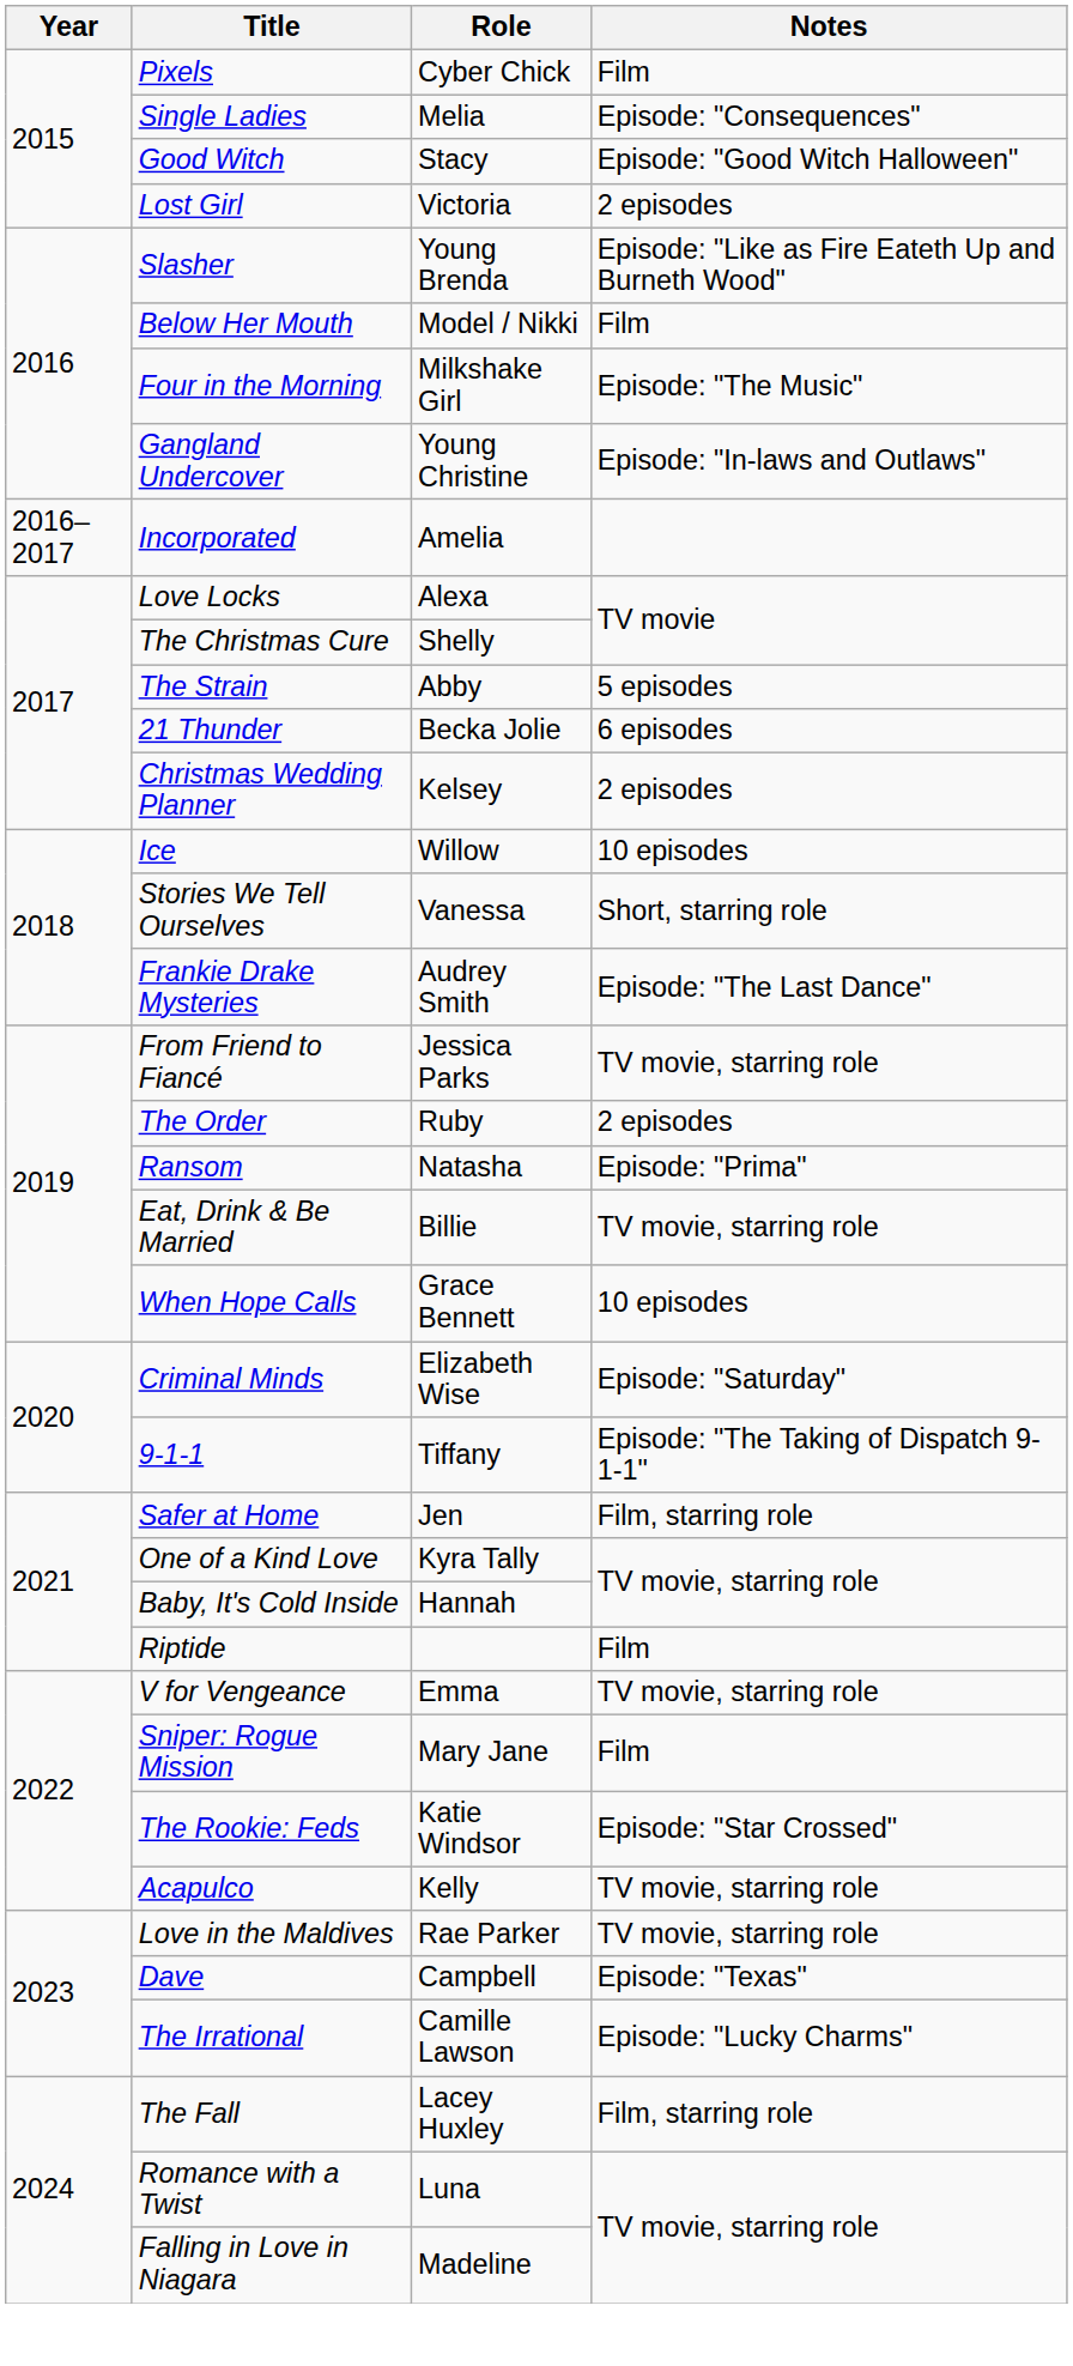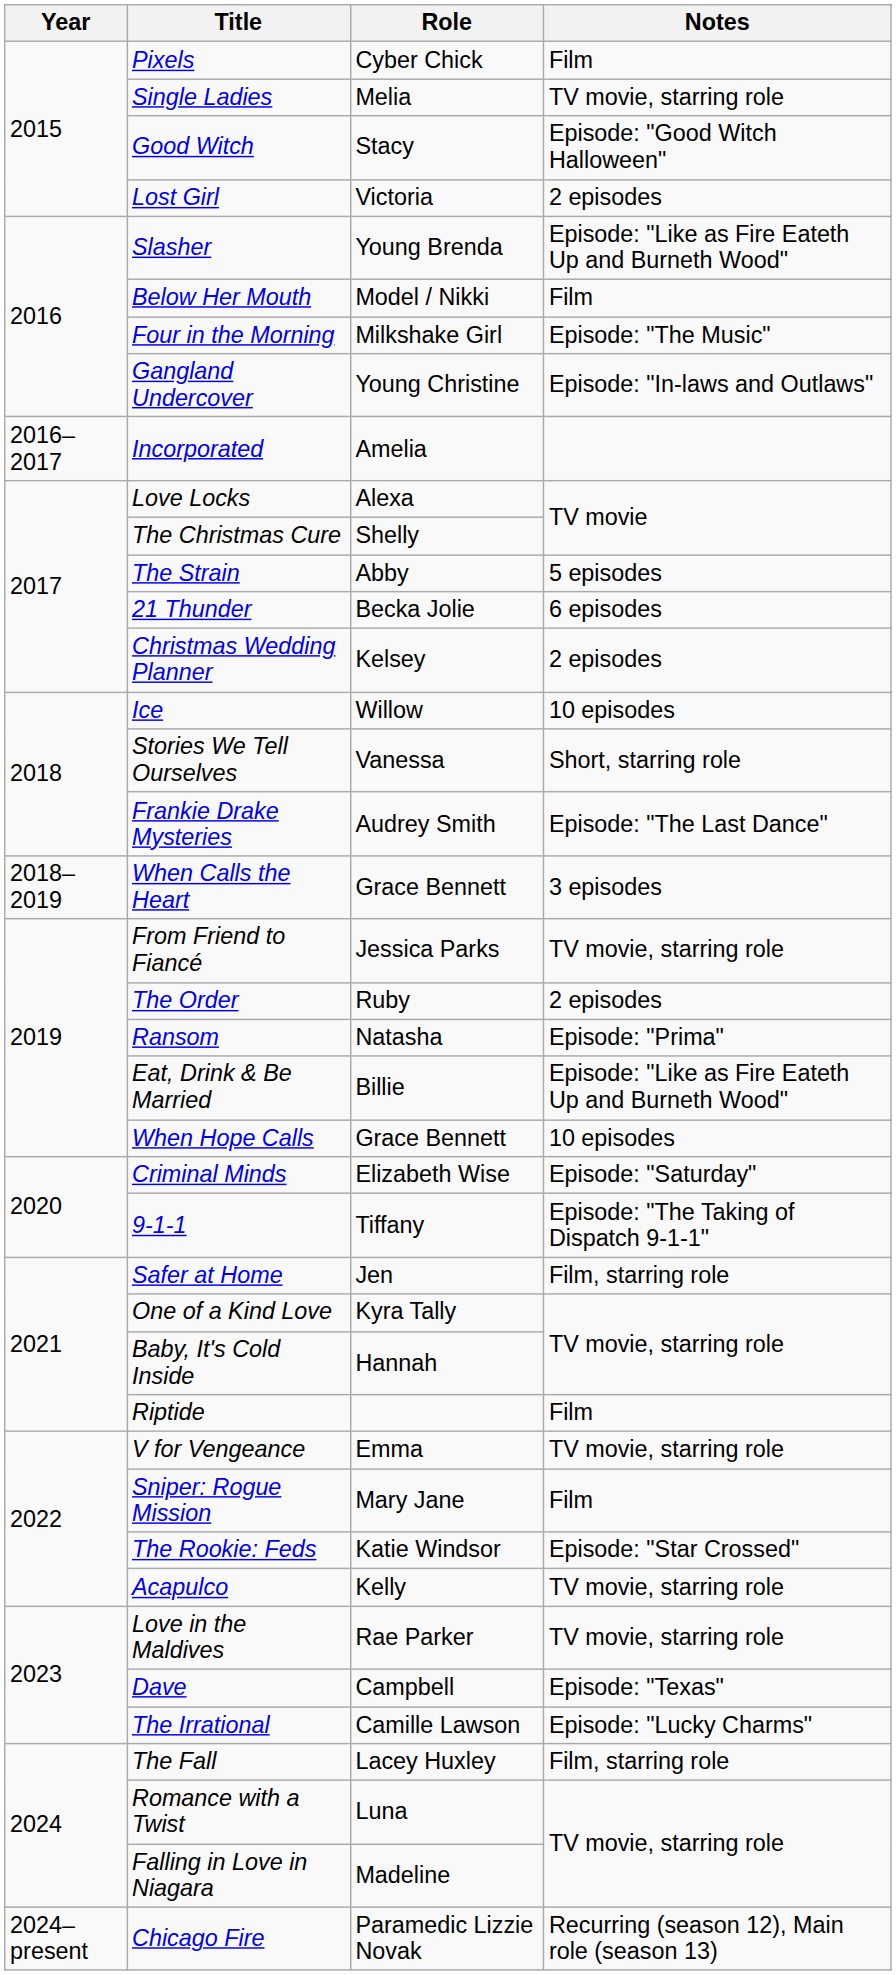 <table class="wikitable sortable">
 <tr>
 <th>Year</th>
 <th>Title</th>
 <th>Role</th>
 <th class="unsortable">Notes</th>
 </tr>
 <tr>
 <td rowspan="4">2015</td>
 <td><em><a href='#'>Pixels</a></em></td>
 <td>Cyber Chick</td>
 <td>Film</td>
 </tr>
 <tr>
 <td><em><a href='#'>Single Ladies</a></em></td>
 <td>Melia</td>
-<td>Episode: "Consequences"</td>
+<td>TV movie, starring role</td>
 </tr>
 <tr>
 <td><em><a href='#'>Good Witch</a></em></td>
 <td>Stacy</td>
 <td>Episode: "Good Witch Halloween"</td>
 </tr>
 <tr>
 <td><em><a href='#'>Lost Girl</a></em></td>
 <td>Victoria</td>
 <td>2 episodes</td>
 </tr>
 <tr>
 <td rowspan="4">2016</td>
 <td><em><a href='#'>Slasher</a></em></td>
 <td>Young Brenda</td>
 <td>Episode: "Like as Fire Eateth Up and Burneth Wood"</td>
 </tr>
 <tr>
 <td><em><a href='#'>Below Her Mouth</a></em></td>
 <td>Model / Nikki</td>
 <td>Film</td>
 </tr>
 <tr>
 <td><em><a href='#'>Four in the Morning</a></em></td>
 <td>Milkshake Girl</td>
 <td>Episode: "The Music"</td>
 </tr>
 <tr>
 <td><em><a href='#'>Gangland Undercover</a></em></td>
 <td>Young Christine</td>
 <td>Episode: "In-laws and Outlaws"</td>
 </tr>
 <tr>
 <td>2016–2017</td>
 <td><em><a href='#'>Incorporated</a></em></td>
 <td>Amelia</td>
 <td></td>
 </tr>
 <tr>
 <td rowspan="5">2017</td>
 <td><em>Love Locks</em></td>
 <td>Alexa</td>
 <td rowspan=2>TV movie</td>
 </tr>
 <tr>
 <td><em>The Christmas Cure</em></td>
 <td>Shelly</td>
 </tr>
 <tr>
 <td><em><a href='#'>The Strain</a></em></td>
 <td>Abby</td>
 <td>5 episodes</td>
 </tr>
 <tr>
 <td><em><a href='#'>21 Thunder</a></em></td>
 <td>Becka Jolie</td>
 <td>6 episodes</td>
 </tr>
 <tr>
 <td><em><a href='#'>Christmas Wedding Planner</a></em></td>
 <td>Kelsey</td>
 <td>2 episodes</td>
 </tr>
 <tr>
 <td rowspan="3">2018</td>
 <td><em><a href='#'>Ice</a></em></td>
 <td>Willow</td>
 <td>10 episodes</td>
 </tr>
 <tr>
 <td><em>Stories We Tell Ourselves</em></td>
 <td>Vanessa</td>
 <td>Short, starring role</td>
 </tr>
 <tr>
 <td><em><a href='#'>Frankie Drake Mysteries</a></em></td>
 <td>Audrey Smith</td>
 <td>Episode: "The Last Dance"</td>
 </tr>
 <tr>
+<td>2018–2019</td>
+<td><em><a href='#'>When Calls the Heart</a></em></td>
+<td>Grace Bennett</td>
+<td>3 episodes</td>
+</tr>
+<tr>
 <td rowspan="5">2019</td>
 <td><em>From Friend to Fiancé</em></td>
 <td>Jessica Parks</td>
 <td>TV movie, starring role</td>
 </tr>
 <tr>
 <td><em><a href='#'>The Order</a></em></td>
 <td>Ruby</td>
 <td>2 episodes</td>
 </tr>
 <tr>
 <td><em><a href='#'>Ransom</a></em></td>
 <td>Natasha</td>
 <td>Episode: "Prima"</td>
 </tr>
 <tr>
 <td><em>Eat, Drink & Be Married</em></td>
 <td>Billie</td>
-<td>TV movie, starring role</td>
+<td>Episode: "Like as Fire Eateth Up and Burneth Wood"</td>
 </tr>
 <tr>
 <td><em><a href='#'>When Hope Calls</a></em></td>
 <td>Grace Bennett</td>
 <td>10 episodes</td>
 </tr>
 <tr>
 <td rowspan="2">2020</td>
 <td><em><a href='#'>Criminal Minds</a></em></td>
 <td>Elizabeth Wise</td>
 <td>Episode: "Saturday"</td>
 </tr>
 <tr>
 <td><em><a href='#'>9-1-1</a></em></td>
 <td>Tiffany</td>
 <td>Episode: "The Taking of Dispatch 9-1-1"</td>
 </tr>
 <tr>
 <td rowspan="4">2021</td>
 <td><em><a href='#'>Safer at Home</a></em></td>
 <td>Jen</td>
 <td>Film, starring role</td>
 </tr>
 <tr>
 <td><em>One of a Kind Love</em></td>
 <td>Kyra Tally</td>
 <td rowspan=2>TV movie, starring role</td>
 </tr>
 <tr>
 <td><em>Baby, It's Cold Inside</em></td>
 <td>Hannah</td>
 </tr>
 <tr>
 <td><em>Riptide</em></td>
 <td></td>
 <td>Film</td>
 </tr>
 <tr>
 <td rowspan="4">2022</td>
 <td><em>V for Vengeance</em></td>
 <td>Emma</td>
 <td>TV movie, starring role</td>
 </tr>
 <tr>
 <td><em><a href='#'>Sniper: Rogue Mission</a></em></td>
 <td>Mary Jane</td>
 <td>Film</td>
 </tr>
 <tr>
 <td><em><a href='#'>The Rookie: Feds</a></em></td>
 <td>Katie Windsor</td>
 <td>Episode: "Star Crossed"</td>
 </tr>
 <tr>
 <td><em><a href='#'>Acapulco</a></em></td>
 <td>Kelly</td>
 <td>TV movie, starring role</td>
 </tr>
 <tr>
 <td rowspan="3">2023</td>
 <td><em>Love in the Maldives</em></td>
 <td>Rae Parker</td>
 <td>TV movie, starring role</td>
 </tr>
 <tr>
 <td><em><a href='#'>Dave</a></em></td>
 <td>Campbell</td>
 <td>Episode: "Texas"</td>
 </tr>
 <tr>
 <td><em><a href='#'>The Irrational</a></em></td>
 <td>Camille Lawson</td>
 <td>Episode: "Lucky Charms"</td>
 </tr>
 <tr>
 <td rowspan="3">2024</td>
 <td><em>The Fall</em></td>
 <td>Lacey Huxley</td>
 <td>Film, starring role</td>
 </tr>
 <tr>
 <td><em>Romance with a Twist</em></td>
 <td>Luna</td>
 <td rowspan=2>TV movie, starring role</td>
 </tr>
 <tr>
 <td><em>Falling in Love in Niagara</em></td>
 <td>Madeline</td>
 </tr>
+<tr>
+<td>2024–present</td>
+<td><em><a href='#'>Chicago Fire</a></em></td>
+<td>Paramedic Lizzie Novak</td>
+<td>Recurring (season 12), Main role (season 13)</td>
+</tr>
 </table>
